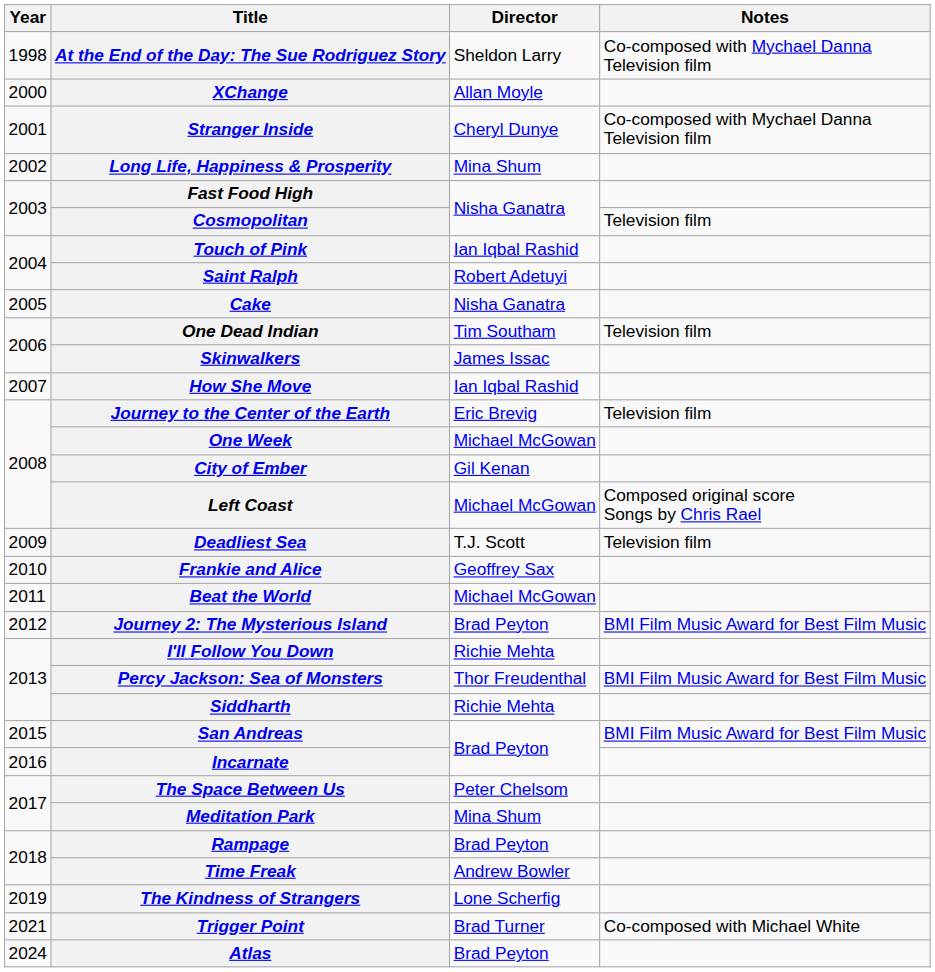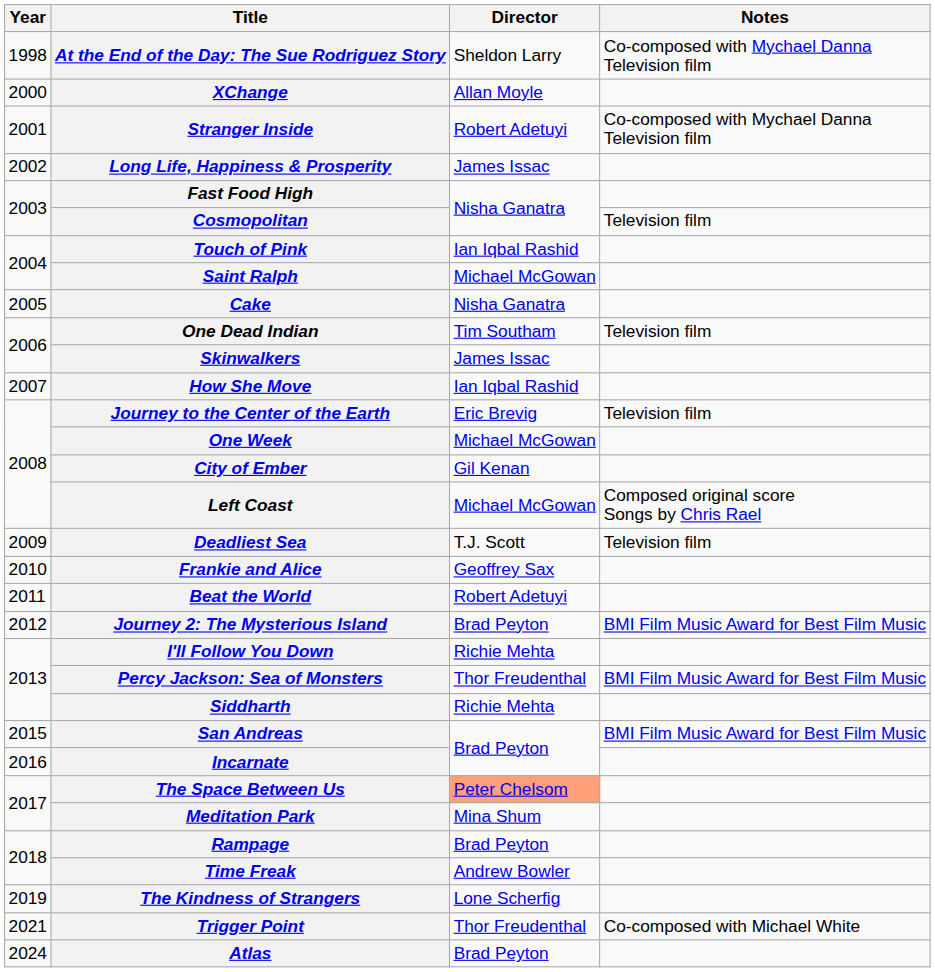 <table class="wikitable sortable">
 <tr>
 <th>Year</th>
 <th>Title</th>
 <th>Director</th>
 <th>Notes</th>
 </tr>
 <tr>
 <td>1998</td>
 <th><em><a href='#'>At the End of the Day: The Sue Rodriguez Story</a></em></th>
 <td>Sheldon Larry</td>
 <td>Co-composed with <a href='#'>Mychael Danna</a><br>Television film</td>
 </tr>
 <tr>
 <td>2000</td>
 <th><em><a href='#'>XChange</a></em></th>
 <td><a href='#'>Allan Moyle</a></td>
 <td></td>
 </tr>
 <tr>
 <td>2001</td>
 <th><em><a href='#'>Stranger Inside</a></em></th>
-<td><a href='#'>Cheryl Dunye</a></td>
+<td><a href='#'>Robert Adetuyi</a></td>
 <td>Co-composed with Mychael Danna<br>Television film</td>
 </tr>
 <tr>
 <td>2002</td>
 <th><em><a href='#'>Long Life, Happiness & Prosperity</a></em></th>
-<td><a href='#'>Mina Shum</a></td>
+<td><a href='#'>James Issac</a></td>
 <td></td>
 </tr>
 <tr>
 <td rowspan=2>2003</td>
 <th><em>Fast Food High</em></th>
 <td rowspan=2><a href='#'>Nisha Ganatra</a></td>
 <td></td>
 </tr>
 <tr>
 <th><em><a href='#'>Cosmopolitan</a></em></th>
 <td>Television film</td>
 </tr>
 <tr>
 <td rowspan=2>2004</td>
 <th><em><a href='#'>Touch of Pink</a></em></th>
 <td><a href='#'>Ian Iqbal Rashid</a></td>
 <td></td>
 </tr>
 <tr>
 <th><em><a href='#'>Saint Ralph</a></em></th>
-<td><a href='#'>Robert Adetuyi</a></td>
+<td><a href='#'>Michael McGowan</a></td>
 <td></td>
 </tr>
 <tr>
 <td>2005</td>
 <th><em><a href='#'>Cake</a></em></th>
 <td><a href='#'>Nisha Ganatra</a></td>
 <td></td>
 </tr>
 <tr>
 <td rowspan=2>2006</td>
 <th><em>One Dead Indian</em></th>
 <td><a href='#'>Tim Southam</a></td>
 <td>Television film</td>
 </tr>
 <tr>
 <th><em><a href='#'>Skinwalkers</a></em></th>
 <td><a href='#'>James Issac</a></td>
 <td></td>
 </tr>
 <tr>
 <td>2007</td>
 <th><em><a href='#'>How She Move</a></em></th>
 <td><a href='#'>Ian Iqbal Rashid</a></td>
 <td></td>
 </tr>
 <tr>
 <td rowspan=4>2008</td>
 <th><em><a href='#'>Journey to the Center of the Earth</a></em></th>
 <td><a href='#'>Eric Brevig</a></td>
 <td>Television film</td>
 </tr>
 <tr>
 <th><em><a href='#'>One Week</a></em></th>
 <td><a href='#'>Michael McGowan</a></td>
 <td></td>
 </tr>
 <tr>
 <th><em><a href='#'>City of Ember</a></em></th>
 <td><a href='#'>Gil Kenan</a></td>
 <td></td>
 </tr>
 <tr>
 <th><em>Left Coast</em></th>
 <td><a href='#'>Michael McGowan</a></td>
 <td>Composed original score<br>Songs by <a href='#'>Chris Rael</a></td>
 </tr>
 <tr>
 <td>2009</td>
 <th><em><a href='#'>Deadliest Sea</a></em></th>
 <td>T.J. Scott</td>
 <td>Television film</td>
 </tr>
 <tr>
 <td>2010</td>
 <th><em><a href='#'>Frankie and Alice</a></em></th>
 <td><a href='#'>Geoffrey Sax</a></td>
 <td></td>
 </tr>
 <tr>
 <td>2011</td>
 <th><em><a href='#'>Beat the World</a></em></th>
-<td><a href='#'>Michael McGowan</a></td>
+<td><a href='#'>Robert Adetuyi</a></td>
 <td></td>
 </tr>
 <tr>
 <td>2012</td>
 <th><em><a href='#'>Journey 2: The Mysterious Island</a></em></th>
 <td><a href='#'>Brad Peyton</a></td>
 <td><a href='#'>BMI Film Music Award for Best Film Music</a></td>
 </tr>
 <tr>
 <td rowspan=3>2013</td>
 <th><em><a href='#'>I'll Follow You Down</a></em></th>
 <td><a href='#'>Richie Mehta</a></td>
 <td></td>
 </tr>
 <tr>
 <th><em><a href='#'>Percy Jackson: Sea of Monsters</a></em></th>
 <td><a href='#'>Thor Freudenthal</a></td>
 <td><a href='#'>BMI Film Music Award for Best Film Music</a></td>
 </tr>
 <tr>
 <th><em><a href='#'>Siddharth</a></em></th>
 <td><a href='#'>Richie Mehta</a></td>
 <td></td>
 </tr>
 <tr>
 <td>2015</td>
 <th><em><a href='#'>San Andreas</a></em></th>
 <td rowspan=2><a href='#'>Brad Peyton</a></td>
 <td><a href='#'>BMI Film Music Award for Best Film Music</a></td>
 </tr>
 <tr>
 <td>2016</td>
 <th><em><a href='#'>Incarnate</a></em></th>
 <td></td>
 </tr>
 <tr>
 <td rowspan=2>2017</td>
 <th><em><a href='#'>The Space Between Us</a></em></th>
-<td><a href='#'>Peter Chelsom</a></td>
+<td style="background: lightsalmon;"><a href='#'>Peter Chelsom</a></td>
 <td></td>
 </tr>
 <tr>
 <th><em><a href='#'>Meditation Park</a></em></th>
 <td><a href='#'>Mina Shum</a></td>
 <td></td>
 </tr>
 <tr>
 <td rowspan=2>2018</td>
 <th><em><a href='#'>Rampage</a></em></th>
 <td><a href='#'>Brad Peyton</a></td>
 <td></td>
 </tr>
 <tr>
 <th><em><a href='#'>Time Freak</a></em></th>
 <td><a href='#'>Andrew Bowler</a></td>
 <td></td>
 </tr>
 <tr>
 <td>2019</td>
 <th><em><a href='#'>The Kindness of Strangers</a></em></th>
 <td><a href='#'>Lone Scherfig</a></td>
 <td></td>
 </tr>
 <tr>
 <td>2021</td>
 <th><em><a href='#'>Trigger Point</a></em></th>
-<td><a href='#'>Brad Turner</a></td>
+<td><a href='#'>Thor Freudenthal</a></td>
 <td>Co-composed with Michael White</td>
 </tr>
 <tr>
 <td>2024</td>
 <th><em><a href='#'>Atlas</a></em></th>
 <td><a href='#'>Brad Peyton</a></td>
 </tr>
 </table>
